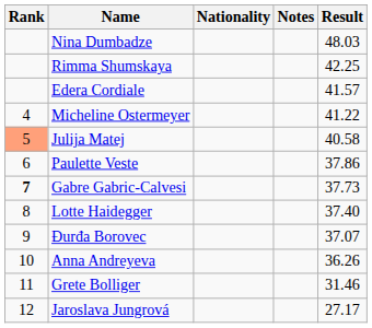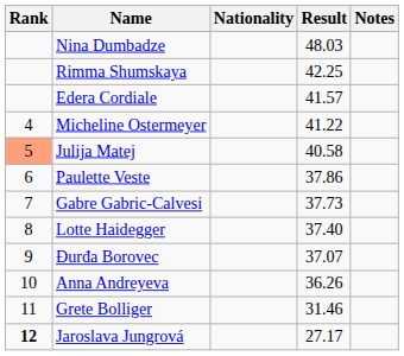 <table class="wikitable sortable" style="text-align:center">
 <tr>
 <th>Rank</th>
 <th>Name</th>
 <th>Nationality</th>
+<th>Result</th>
 <th>Notes</th>
-<th>Result</th>
 </tr>
 <tr>
 <td></td>
 <td align=left><a href='#'>Nina Dumbadze</a></td>
 <td align=left></td>
+<td>48.03</td>
 <td></td>
-<td>48.03</td>
 </tr>
 <tr>
 <td></td>
 <td align=left><a href='#'>Rimma Shumskaya</a></td>
 <td align=left></td>
+<td>42.25</td>
 <td></td>
-<td>42.25</td>
 </tr>
 <tr>
 <td></td>
 <td align=left><a href='#'>Edera Cordiale</a></td>
 <td align=left></td>
+<td>41.57</td>
 <td></td>
-<td>41.57</td>
 </tr>
 <tr>
 <td>4</td>
 <td align=left><a href='#'>Micheline Ostermeyer</a></td>
 <td align=left></td>
+<td>41.22</td>
 <td></td>
-<td>41.22</td>
 </tr>
 <tr>
 <td style="background: lightsalmon;">5</td>
 <td align=left><a href='#'>Julija Matej</a></td>
 <td align=left></td>
+<td>40.58</td>
 <td></td>
-<td>40.58</td>
 </tr>
 <tr>
 <td>6</td>
 <td align=left><a href='#'>Paulette Veste</a></td>
 <td align=left></td>
+<td>37.86</td>
 <td></td>
-<td>37.86</td>
 </tr>
 <tr>
-<td><strong>7</strong></td>
+<td>7</td>
 <td align=left><a href='#'>Gabre Gabric-Calvesi</a></td>
 <td align=left></td>
+<td>37.73</td>
 <td></td>
-<td>37.73</td>
 </tr>
 <tr>
 <td>8</td>
 <td align=left><a href='#'>Lotte Haidegger</a></td>
 <td align=left></td>
+<td>37.40</td>
 <td></td>
-<td>37.40</td>
 </tr>
 <tr>
 <td>9</td>
 <td align=left><a href='#'>Đurđa Borovec</a></td>
 <td align=left></td>
+<td>37.07</td>
 <td></td>
-<td>37.07</td>
 </tr>
 <tr>
 <td>10</td>
 <td align=left><a href='#'>Anna Andreyeva</a></td>
 <td align=left></td>
+<td>36.26</td>
 <td></td>
-<td>36.26</td>
 </tr>
 <tr>
 <td>11</td>
 <td align=left><a href='#'>Grete Bolliger</a></td>
 <td align=left></td>
+<td>31.46</td>
 <td></td>
-<td>31.46</td>
 </tr>
 <tr>
-<td>12</td>
+<td><strong>12</strong></td>
 <td align=left><a href='#'>Jaroslava Jungrová</a></td>
 <td align=left></td>
+<td>27.17</td>
 <td></td>
-<td>27.17</td>
 </tr>
 </table>
